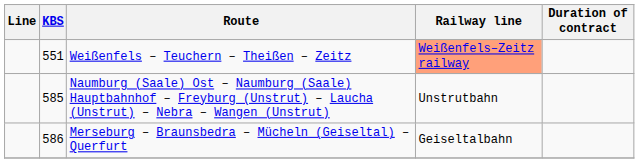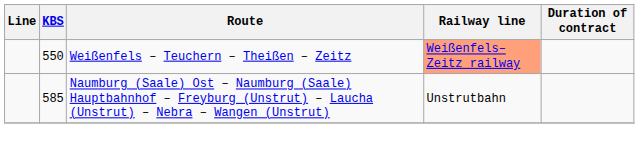 <table class="wikitable sortable" style="Font-Size: 90%">
 <tr class="hintergrundfarbe6">
 <th>Line</th>
 <th><a href='#'>KBS</a></th>
 <th>Route</th>
 <th>Railway line</th>
 <th>Duration of contract</th>
 </tr>
 <tr>
 <td align="center"></td>
-<td>551</td>
+<td>550</td>
 <td><a href='#'>Weißenfels</a> – <a href='#'>Teuchern</a> – <a href='#'>Theißen</a> – <a href='#'>Zeitz</a></td>
 <td style="background: lightsalmon;"><a href='#'>Weißenfels–Zeitz railway</a></td>
 <td></td>
 </tr>
 <tr>
 <td align="center"></td>
 <td>585</td>
 <td><a href='#'>Naumburg (Saale) Ost</a> – <a href='#'>Naumburg (Saale) Hauptbahnhof</a> – <a href='#'>Freyburg (Unstrut)</a> – <a href='#'>Laucha (Unstrut)</a> – <a href='#'>Nebra</a> – <a href='#'>Wangen (Unstrut)</a></td>
 <td>Unstrutbahn</td>
 <td></td>
 </tr>
 <tr>
-<td align="Center"></td>
-<td>586</td>
-<td><a href='#'>Merseburg</a> – <a href='#'>Braunsbedra</a> – <a href='#'>Mücheln (Geiseltal)</a>  – <a href='#'>Querfurt</a></td>
-<td>Geiseltalbahn</td>
-<td></td>
-</tr>
-<tr>
 </tr>
 </table>
